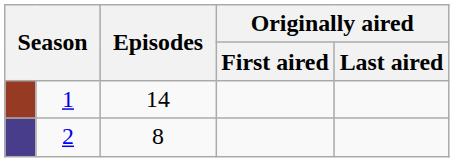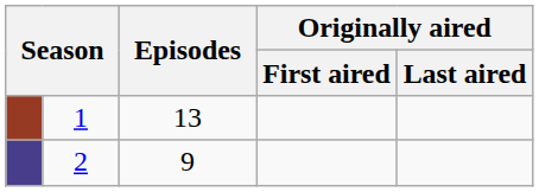 <table class="wikitable plainrowheaders" style="text-align: center;">
 <tr>
 <th scope="col" style="padding: 0 8px;" colspan="2" rowspan="2">Season</th>
 <th scope="col" style="padding: 0 8px;" rowspan="2">Episodes</th>
 <th scope="col" colspan="2">Originally aired</th>
 </tr>
 <tr>
 <th scope="col">First aired</th>
 <th scope="col">Last aired</th>
 </tr>
 <tr>
 <td scope="row" style="background: #973A23;"></td>
 <td><a href='#'>1</a></td>
-<td style="padding: 0 8px;">14</td>
+<td style="padding: 0 8px;">13</td>
 <td style="padding: 0 8px;"></td>
 <td style="padding: 0 8px;"></td>
 </tr>
 <tr>
 <td scope="row" style="background: #483D8B;"></td>
 <td><a href='#'>2</a></td>
-<td style="padding: 0 8px;">8</td>
+<td style="padding: 0 8px;">9</td>
 <td style="padding: 0 8px;"></td>
 <td style="padding: 0 8px;"></td>
 </tr>
 </table>
